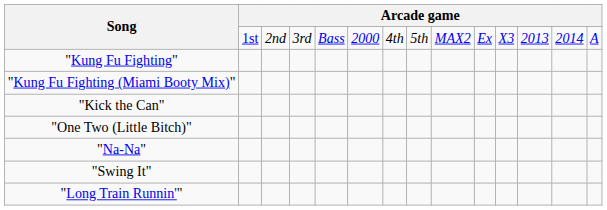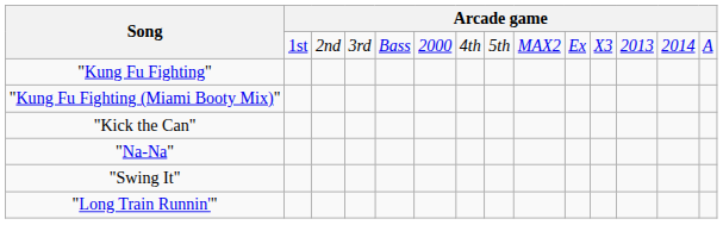 <table class="wikitable" style="text-align:center">
 <tr>
 <th rowspan="2">Song</th>
 <th colspan="13">Arcade game</th>
 </tr>
 <tr>
 <td><a href='#'>1st</a></td>
 <td><em>2nd</em></td>
 <td><em>3rd</em></td>
 <td><em><a href='#'>Bass</a></em></td>
 <td><em><a href='#'>2000</a></em></td>
 <td><em>4th</em></td>
 <td><em>5th</em></td>
 <td><em><a href='#'>MAX2</a></em></td>
 <td><em><a href='#'>Ex</a></em></td>
 <td><em><a href='#'>X3</a></em></td>
 <td><em><a href='#'>2013</a></em></td>
 <td><em><a href='#'>2014</a></em></td>
 <td><em><a href='#'>A</a></em></td>
 </tr>
 <tr>
 <td>"<a href='#'>Kung Fu Fighting</a>"</td>
 <td></td>
 <td></td>
 <td></td>
 <td></td>
 <td></td>
 <td></td>
 <td></td>
 <td></td>
 <td></td>
 <td></td>
 <td></td>
 <td></td>
 <td></td>
 </tr>
 <tr>
 <td>"<a href='#'>Kung Fu Fighting (Miami Booty Mix)</a>"</td>
 <td></td>
 <td></td>
 <td></td>
 <td></td>
 <td></td>
 <td></td>
 <td></td>
 <td></td>
 <td></td>
 <td></td>
 <td></td>
 <td></td>
 <td></td>
 </tr>
 <tr>
 <td>"Kick the Can"</td>
 <td></td>
 <td></td>
 <td></td>
 <td></td>
 <td></td>
 <td></td>
 <td></td>
 <td></td>
 <td></td>
 <td></td>
 <td></td>
 <td></td>
 <td></td>
 </tr>
 <tr>
-<td>"One Two (Little Bitch)"</td>
-<td></td>
-<td></td>
-<td></td>
-<td></td>
-<td></td>
-<td></td>
-<td></td>
-<td></td>
-<td></td>
-<td></td>
-<td></td>
-<td></td>
-<td></td>
-</tr>
-<tr>
 <td>"<a href='#'>Na-Na</a>"</td>
 <td></td>
 <td></td>
 <td></td>
 <td></td>
 <td></td>
 <td></td>
 <td></td>
 <td></td>
 <td></td>
 <td></td>
 <td></td>
 <td></td>
 <td></td>
 </tr>
 <tr>
 <td>"Swing It"</td>
 <td></td>
 <td></td>
 <td></td>
 <td></td>
 <td></td>
 <td></td>
 <td></td>
 <td></td>
 <td></td>
 <td></td>
 <td></td>
 <td></td>
 <td></td>
 </tr>
 <tr>
 <td>"<a href='#'>Long Train Runnin'</a>"</td>
 <td></td>
 <td></td>
 <td></td>
 <td></td>
 <td></td>
 <td></td>
 <td></td>
 <td></td>
 <td></td>
 <td></td>
 <td></td>
 <td></td>
 <td></td>
 </tr>
 </table>
